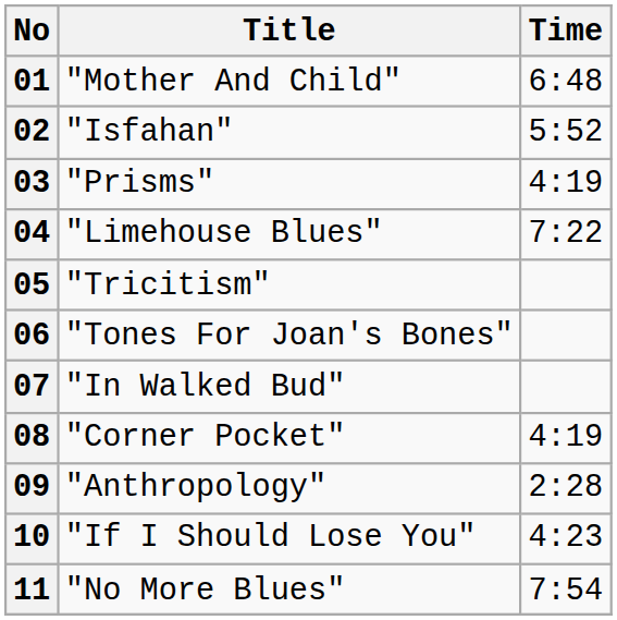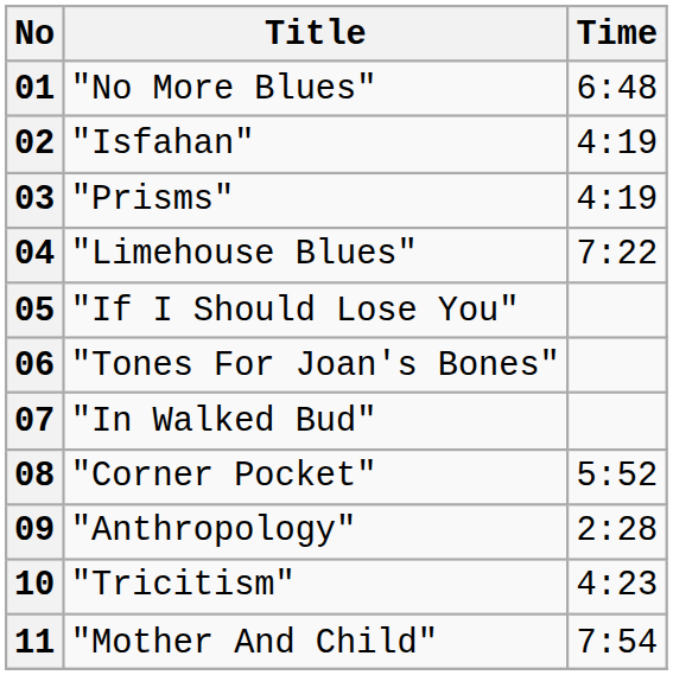 <table class="wikitable plainrowheaders sortable">
 <tr>
 <th scope="col">No</th>
 <th scope="col">Title</th>
 <th scope="col" class="unsortable">Time</th>
 </tr>
 <tr>
 <th scope="row">01</th>
-<td>"Mother And Child"</td>
+<td>"No More Blues"</td>
 <td>6:48</td>
 </tr>
 <tr>
 <th scope="row">02</th>
 <td>"Isfahan"</td>
-<td>5:52</td>
+<td>4:19</td>
 </tr>
 <tr>
 <th scope="row">03</th>
 <td>"Prisms"</td>
 <td>4:19</td>
 </tr>
 <tr>
 <th scope="row">04</th>
 <td>"Limehouse Blues"</td>
 <td>7:22</td>
 </tr>
 <tr>
 <th scope="row">05</th>
-<td>"Tricitism"</td>
+<td>"If I Should Lose You"</td>
 <td></td>
 </tr>
 <tr>
 <th scope="row">06</th>
 <td>"Tones For Joan's Bones"</td>
 <td></td>
 </tr>
 <tr>
 <th scope="row">07</th>
 <td>"In Walked Bud"</td>
 <td></td>
 </tr>
 <tr>
 <th scope="row">08</th>
 <td>"Corner Pocket"</td>
-<td>4:19</td>
+<td>5:52</td>
 </tr>
 <tr>
 <th scope="row">09</th>
 <td>"Anthropology"</td>
 <td>2:28</td>
 </tr>
 <tr>
 <th scope="row">10</th>
-<td>"If I Should Lose You"</td>
+<td>"Tricitism"</td>
 <td>4:23</td>
 </tr>
 <tr>
 <th scope="row">11</th>
-<td>"No More Blues"</td>
+<td>"Mother And Child"</td>
 <td>7:54</td>
 </tr>
 <tr>
 </tr>
 </table>
